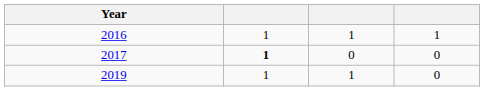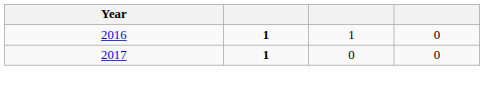 <table class="wikitable" width=30% style="font-size:100%; text-align:center;">
 <tr>
 <th>Year</th>
 <th></th>
 <th></th>
 <th></th>
 </tr>
 <tr>
 <td><a href='#'>2016</a></td>
+<td><strong>1</strong></td>
 <td>1</td>
-<td>1</td>
-<td>1</td>
+<td>0</td>
 </tr>
 <tr>
 <td><a href='#'>2017</a></td>
 <td><strong>1</strong></td>
 <td>0</td>
 <td>0</td>
 </tr>
-<tr>
-<td><a href='#'>2019</a></td>
-<td>1</td>
-<td>1</td>
-<td>0</td>
-</tr>
 </table>
